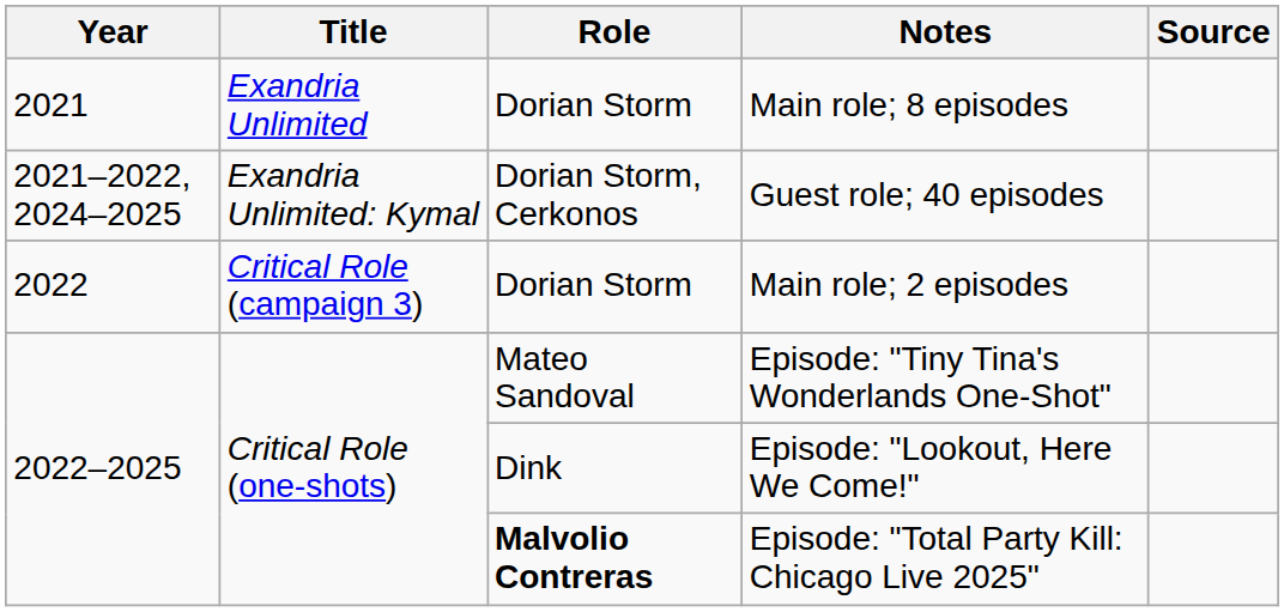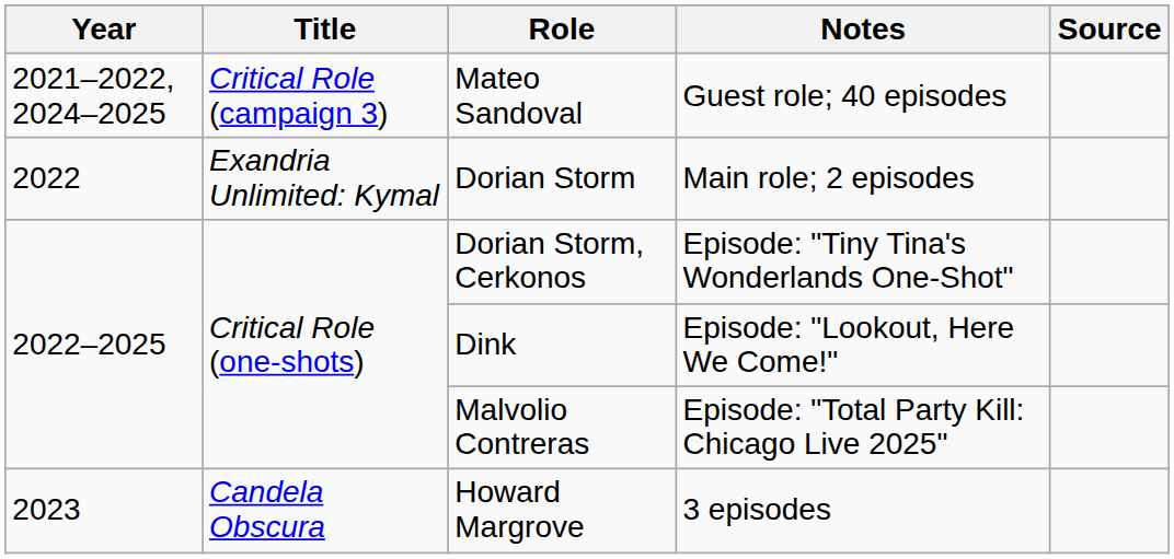 <table class="wikitable sortable">
 <tr>
 <th>Year</th>
 <th>Title</th>
 <th>Role</th>
 <th>Notes</th>
 <th>Source</th>
 </tr>
 <tr>
-<td>2021</td>
-<td><em><a href='#'>Exandria Unlimited</a></em></td>
-<td>Dorian Storm</td>
-<td>Main role; 8 episodes</td>
-<td><em></em></td>
-</tr>
-<tr>
 <td>2021–2022, 2024–2025</td>
-<td><em>Exandria Unlimited: Kymal</em></td>
-<td>Dorian Storm, Cerkonos</td>
+<td><em><a href='#'>Critical Role</a></em> (<a href='#'>campaign 3</a>)</td>
+<td>Mateo Sandoval</td>
 <td>Guest role; 40 episodes</td>
 <td></td>
 </tr>
 <tr>
 <td>2022</td>
-<td><em><a href='#'>Critical Role</a></em> (<a href='#'>campaign 3</a>)</td>
+<td><em>Exandria Unlimited: Kymal</em></td>
 <td>Dorian Storm</td>
 <td>Main role; 2 episodes</td>
 <td></td>
 </tr>
 <tr>
 <td rowspan="3">2022–2025</td>
 <td rowspan="3"><em>Critical Role</em> (<a href='#'>one-shots</a>)</td>
-<td>Mateo Sandoval</td>
+<td>Dorian Storm, Cerkonos</td>
 <td>Episode: "Tiny Tina's Wonderlands One-Shot"</td>
 <td></td>
 </tr>
 <tr>
 <td>Dink</td>
 <td>Episode: "Lookout, Here We Come!"</td>
 <td></td>
 </tr>
 <tr>
-<td><strong>Malvolio Contreras</strong></td>
+<td>Malvolio Contreras</td>
 <td>Episode: "Total Party Kill: Chicago Live 2025"</td>
 <td></td>
 </tr>
+<tr>
+<td>2023</td>
+<td><em><a href='#'>Candela Obscura</a></em></td>
+<td>Howard Margrove</td>
+<td>3 episodes</td>
+<td></td>
+</tr>
 </table>
